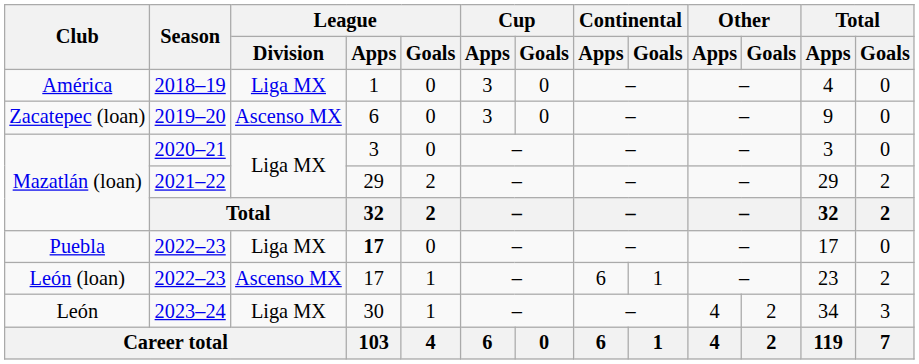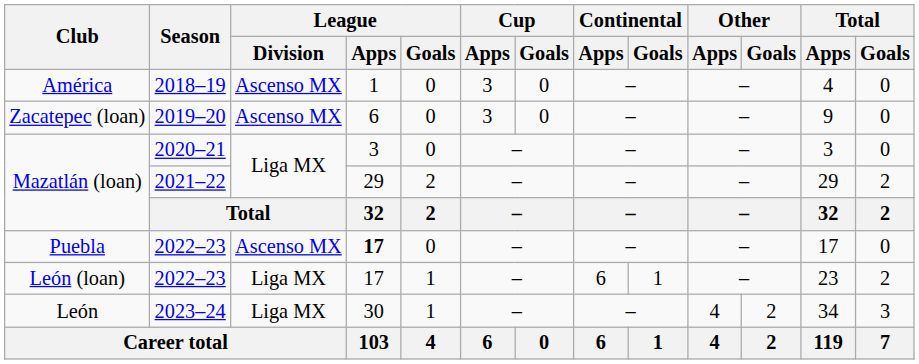 <table class="wikitable" style="text-align: center">
 <tr>
 <th rowspan="2">Club</th>
 <th rowspan="2">Season</th>
 <th colspan="3">League</th>
 <th colspan="2">Cup</th>
 <th colspan="2">Continental</th>
 <th colspan="2">Other</th>
 <th colspan="2">Total</th>
 </tr>
 <tr>
 <th>Division</th>
 <th>Apps</th>
 <th>Goals</th>
 <th>Apps</th>
 <th>Goals</th>
 <th>Apps</th>
 <th>Goals</th>
 <th>Apps</th>
 <th>Goals</th>
 <th>Apps</th>
 <th>Goals</th>
 </tr>
 <tr>
 <td><a href='#'>América</a></td>
 <td><a href='#'>2018–19</a></td>
-<td><a href='#'>Liga MX</a></td>
+<td><a href='#'>Ascenso MX</a></td>
 <td>1</td>
 <td>0</td>
 <td>3</td>
 <td>0</td>
 <td colspan="2">–</td>
 <td colspan="2">–</td>
 <td>4</td>
 <td>0</td>
 </tr>
 <tr>
 <td><a href='#'>Zacatepec</a> (loan)</td>
 <td><a href='#'>2019–20</a></td>
 <td><a href='#'>Ascenso MX</a></td>
 <td>6</td>
 <td>0</td>
 <td>3</td>
 <td>0</td>
 <td colspan="2">–</td>
 <td colspan="2">–</td>
 <td>9</td>
 <td>0</td>
 </tr>
 <tr>
 <td rowspan="3"><a href='#'>Mazatlán</a> (loan)</td>
 <td><a href='#'>2020–21</a></td>
 <td rowspan="2">Liga MX</td>
 <td>3</td>
 <td>0</td>
 <td colspan="2">–</td>
 <td colspan="2">–</td>
 <td colspan="2">–</td>
 <td>3</td>
 <td>0</td>
 </tr>
 <tr>
 <td><a href='#'>2021–22</a></td>
 <td>29</td>
 <td>2</td>
 <td colspan="2">–</td>
 <td colspan="2">–</td>
 <td colspan="2">–</td>
 <td>29</td>
 <td>2</td>
 </tr>
 <tr>
 <th colspan="2">Total</th>
 <th>32</th>
 <th>2</th>
 <th colspan="2">–</th>
 <th colspan="2">–</th>
 <th colspan="2">–</th>
 <th>32</th>
 <th>2</th>
 </tr>
 <tr>
 <td><a href='#'>Puebla</a></td>
 <td><a href='#'>2022–23</a></td>
-<td>Liga MX</td>
+<td><a href='#'>Ascenso MX</a></td>
 <td><strong>17</strong></td>
 <td>0</td>
 <td colspan="2">–</td>
 <td colspan="2">–</td>
 <td colspan="2">–</td>
 <td>17</td>
 <td>0</td>
 </tr>
 <tr>
 <td><a href='#'>León</a> (loan)</td>
 <td><a href='#'>2022–23</a></td>
-<td><a href='#'>Ascenso MX</a></td>
+<td>Liga MX</td>
 <td>17</td>
 <td>1</td>
 <td colspan="2">–</td>
 <td>6</td>
 <td>1</td>
 <td colspan="2">–</td>
 <td>23</td>
 <td>2</td>
 </tr>
 <tr>
 <td rowspan="1">León</td>
 <td><a href='#'>2023–24</a></td>
 <td rowspan="1">Liga MX</td>
 <td>30</td>
 <td>1</td>
 <td colspan="2">–</td>
 <td colspan="2">–</td>
 <td>4</td>
 <td>2</td>
 <td>34</td>
 <td>3</td>
 </tr>
 <tr>
 <th colspan=3>Career total</th>
 <th>103</th>
 <th>4</th>
 <th>6</th>
 <th>0</th>
 <th>6</th>
 <th>1</th>
 <th>4</th>
 <th>2</th>
 <th>119</th>
 <th>7</th>
 </tr>
 </table>
